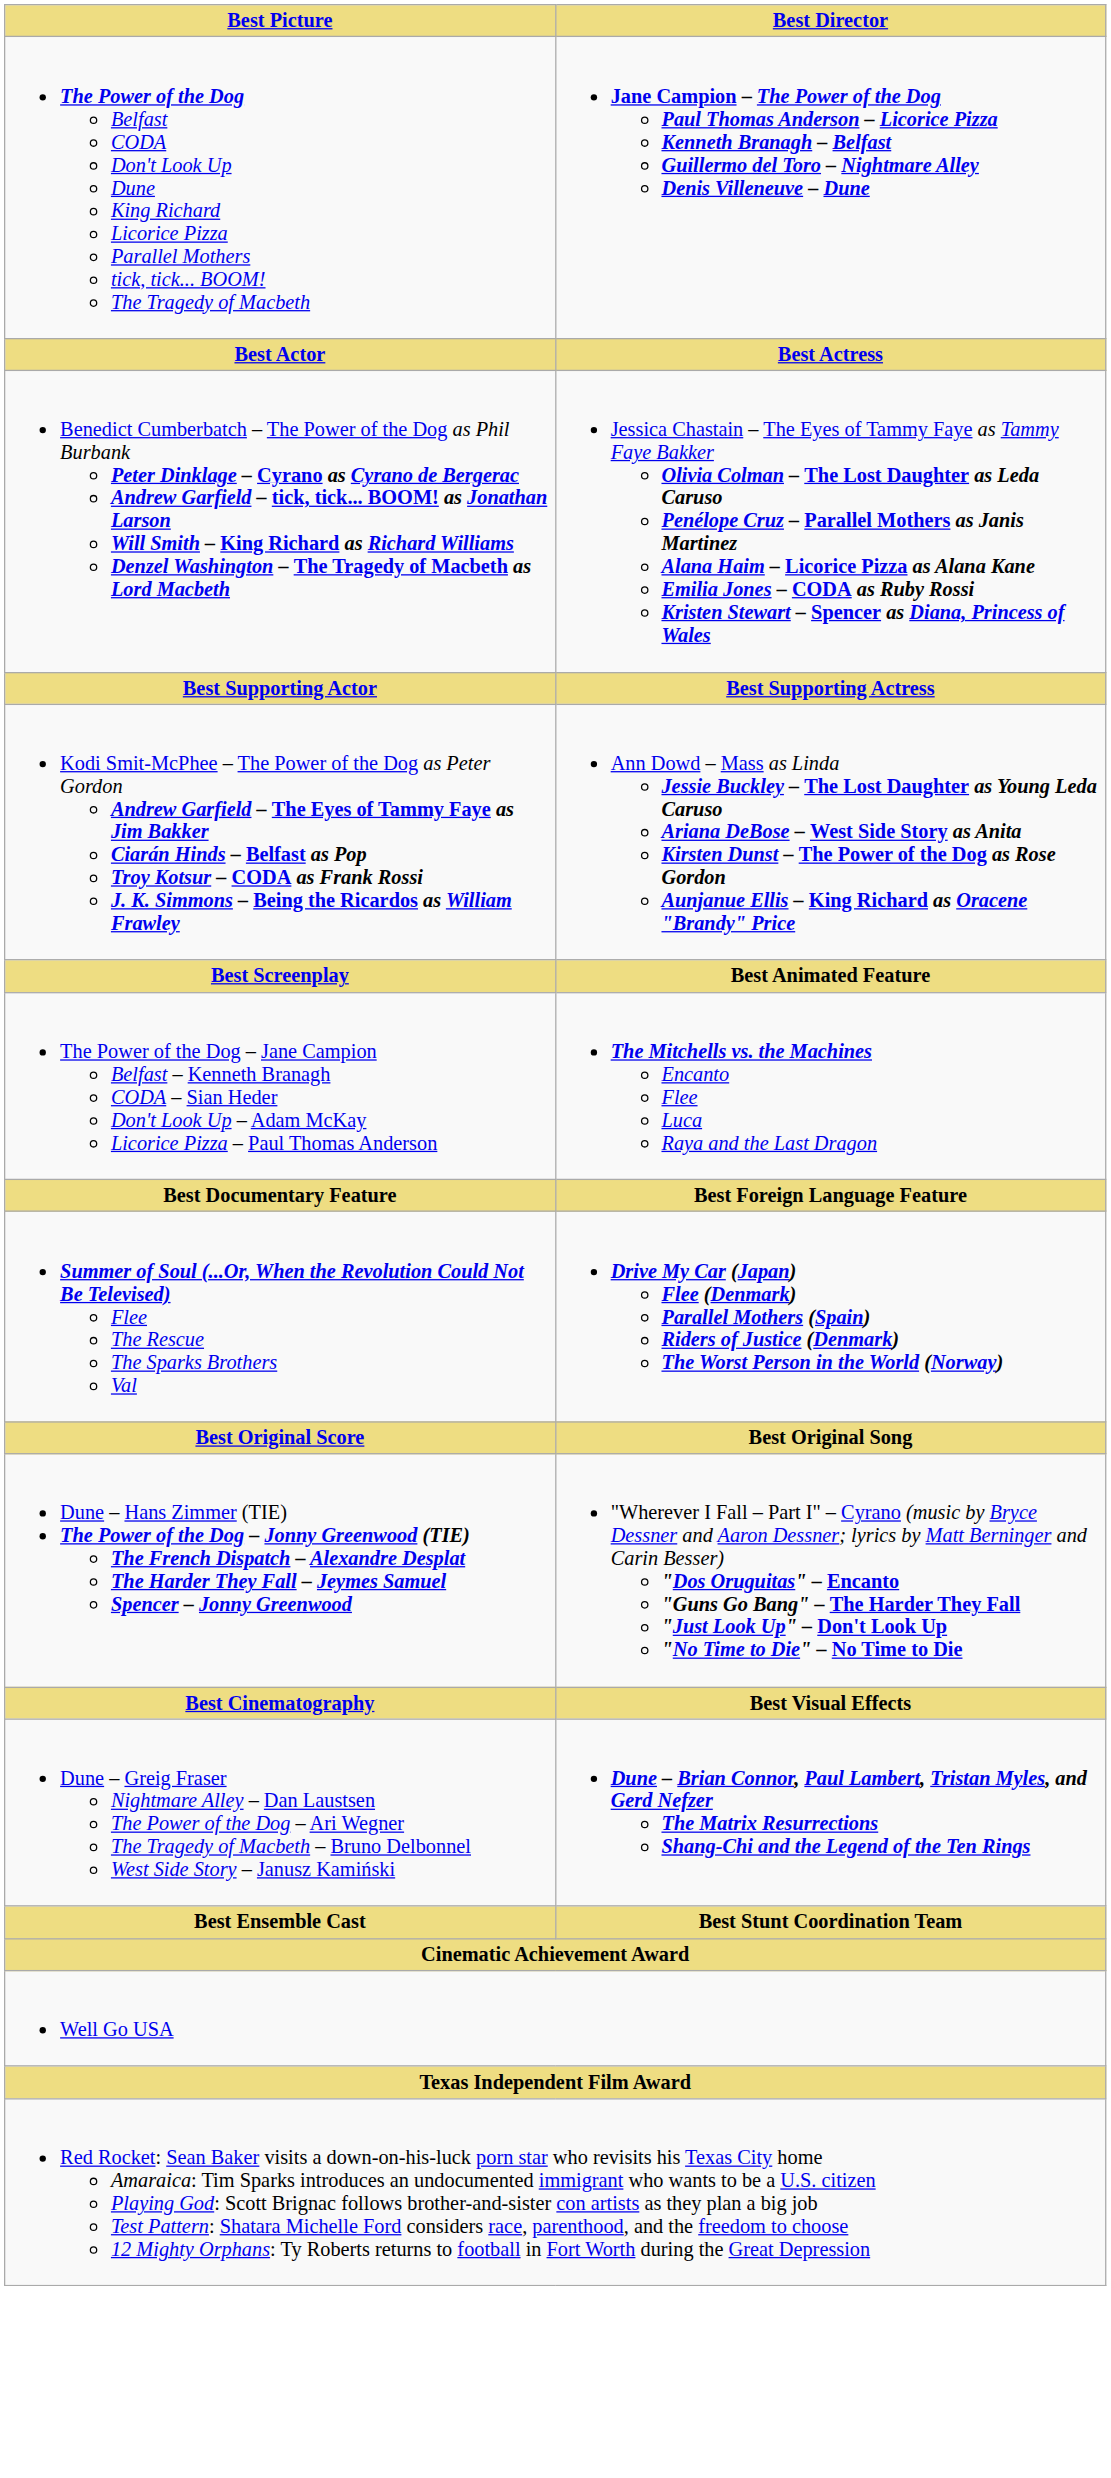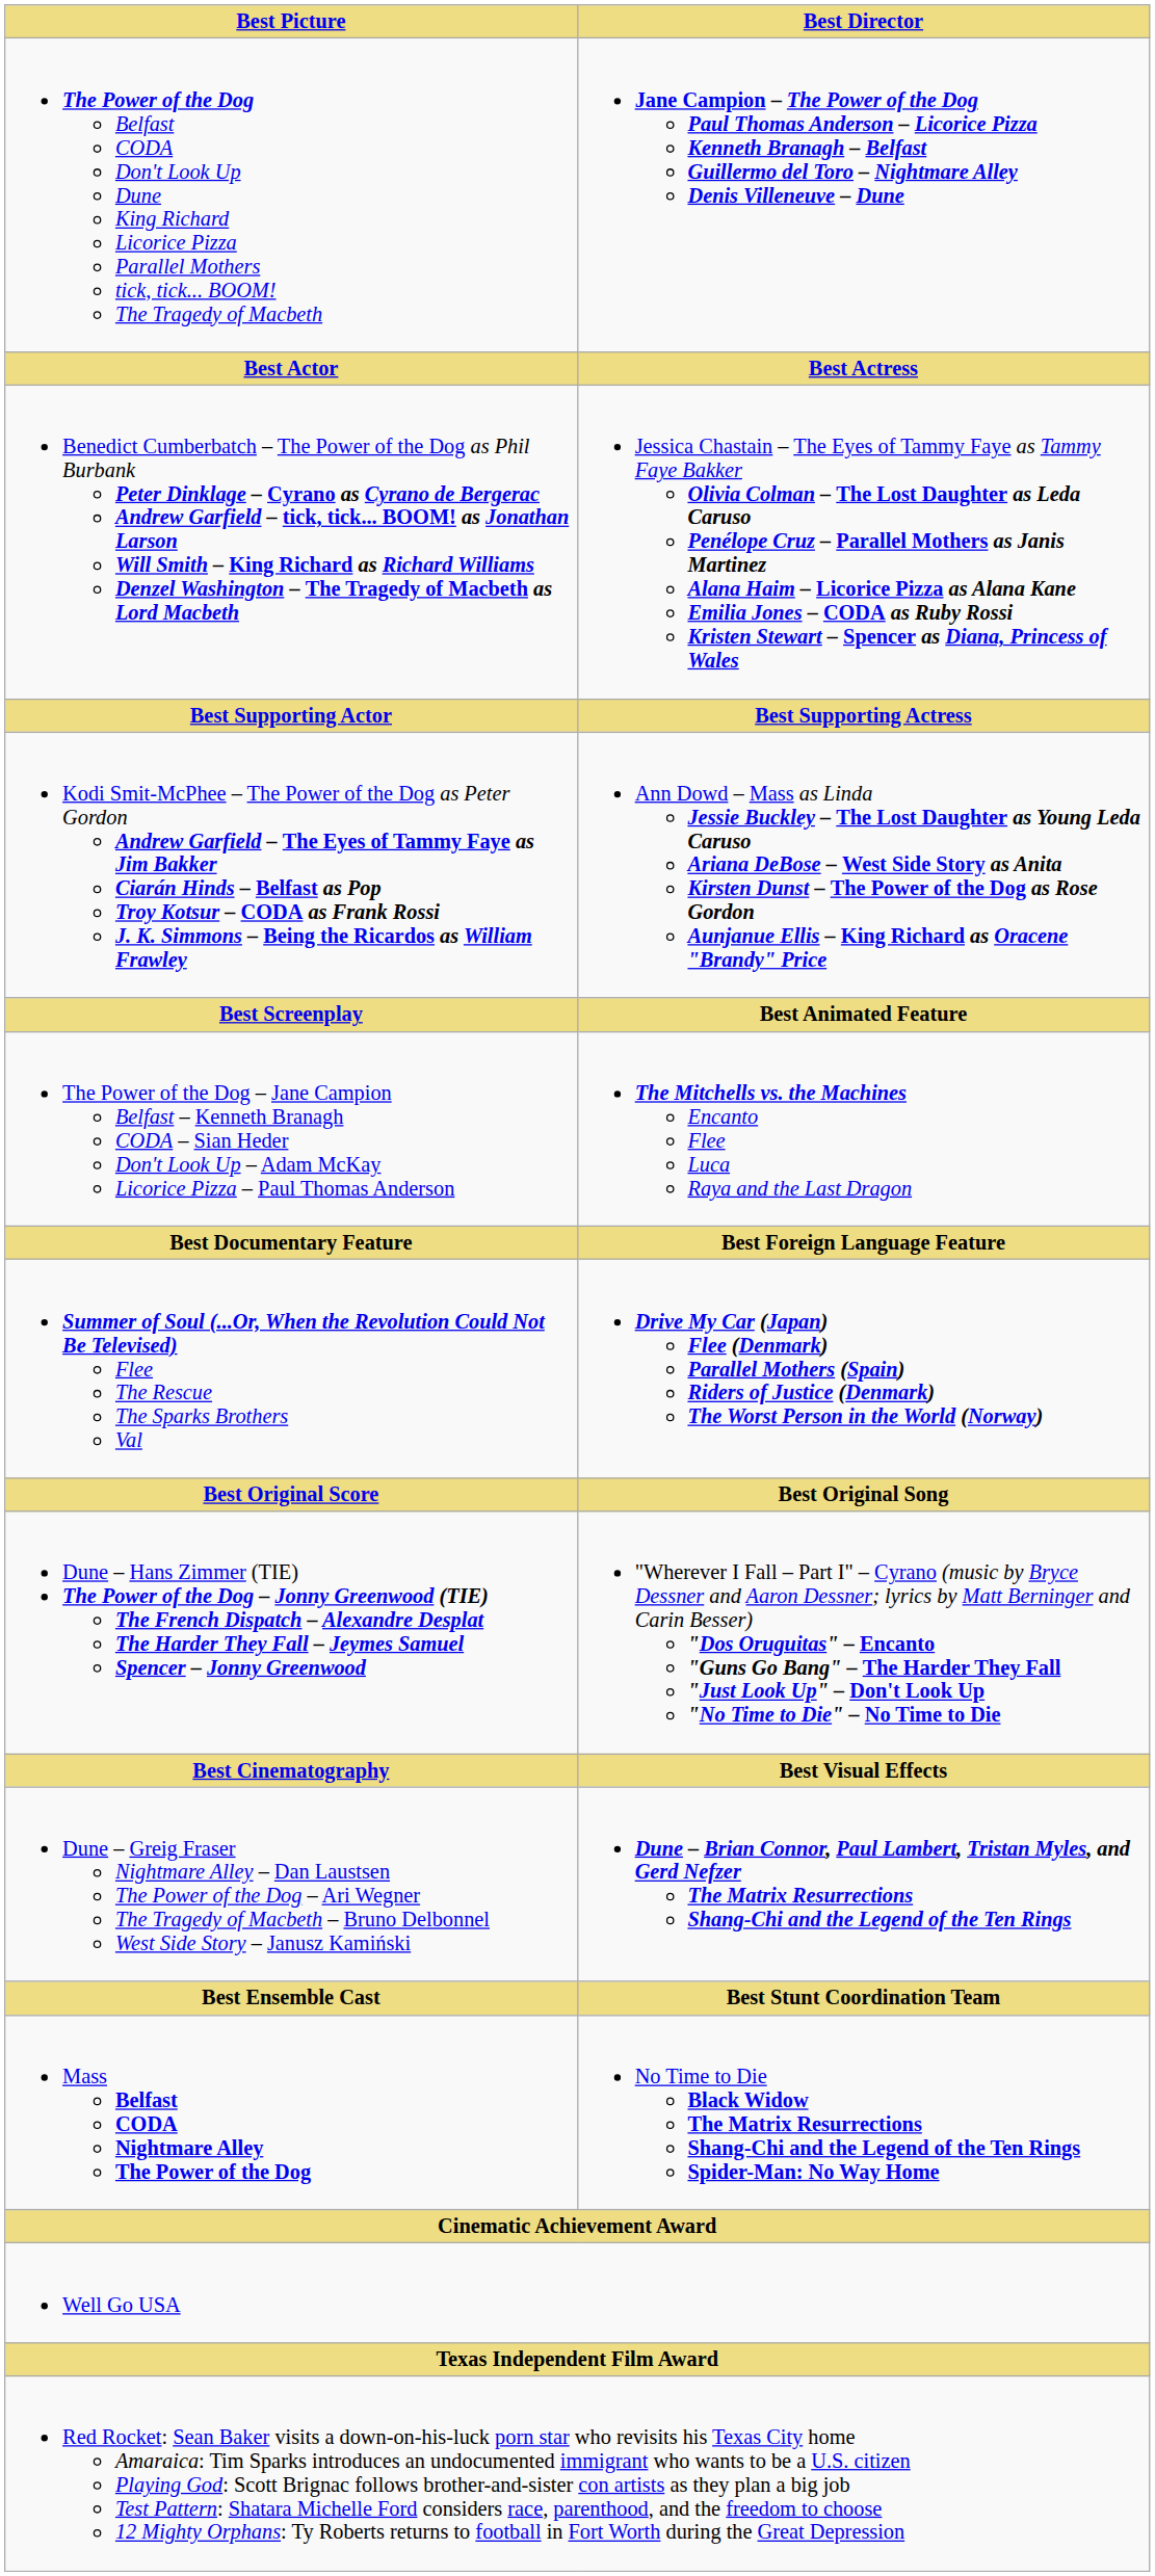 <table class="wikitable">
 <tr>
 <th style="background:#EEDD82; width:50%"><a href='#'>Best Picture</a></th>
 <th style="background:#EEDD82; width:50%"><a href='#'>Best Director</a></th>
 </tr>
 <tr>
 <td valign="top"><br><ul><li><strong><em><a href='#'>The Power of the Dog</a></em></strong><ul><li><em><a href='#'>Belfast</a></em></li><li><em><a href='#'>CODA</a></em></li><li><em><a href='#'>Don't Look Up</a></em></li><li><em><a href='#'>Dune</a></em></li><li><em><a href='#'>King Richard</a></em></li><li><em><a href='#'>Licorice Pizza</a></em></li><li><em><a href='#'>Parallel Mothers</a></em></li><li><em><a href='#'>tick, tick... BOOM!</a></em></li><li><em><a href='#'>The Tragedy of Macbeth</a></em></li></ul></li></ul></td>
 <td valign="top"><br><ul><li><strong><a href='#'>Jane Campion</a> – <em><a href='#'>The Power of the Dog</a><strong><em><ul><li><a href='#'>Paul Thomas Anderson</a> – </em><a href='#'>Licorice Pizza</a><em></li><li><a href='#'>Kenneth Branagh</a> – </em><a href='#'>Belfast</a><em></li><li><a href='#'>Guillermo del Toro</a> – </em><a href='#'>Nightmare Alley</a><em></li><li><a href='#'>Denis Villeneuve</a> – </em><a href='#'>Dune</a><em></li></ul></li></ul></td>
 </tr>
 <tr>
 <th style="background:#EEDD82; width:50%"><a href='#'>Best Actor</a></th>
 <th style="background:#EEDD82; width:50%"><a href='#'>Best Actress</a></th>
 </tr>
 <tr>
 <td valign="top"><br><ul><li></strong><a href='#'>Benedict Cumberbatch</a> – </em><a href='#'>The Power of the Dog</a><em> as Phil Burbank<strong><ul><li><a href='#'>Peter Dinklage</a> – </em><a href='#'>Cyrano</a><em> as <a href='#'>Cyrano de Bergerac</a></li><li><a href='#'>Andrew Garfield</a> – </em><a href='#'>tick, tick... BOOM!</a><em> as <a href='#'>Jonathan Larson</a></li><li><a href='#'>Will Smith</a> – </em><a href='#'>King Richard</a><em> as <a href='#'>Richard Williams</a></li><li><a href='#'>Denzel Washington</a> – </em><a href='#'>The Tragedy of Macbeth</a><em> as <a href='#'>Lord Macbeth</a></li></ul></li></ul></td>
 <td valign="top"><br><ul><li></strong><a href='#'>Jessica Chastain</a> – </em><a href='#'>The Eyes of Tammy Faye</a><em> as <a href='#'>Tammy Faye Bakker</a><strong><ul><li><a href='#'>Olivia Colman</a> – </em><a href='#'>The Lost Daughter</a><em> as Leda Caruso</li><li><a href='#'>Penélope Cruz</a> – </em><a href='#'>Parallel Mothers</a><em> as Janis Martinez</li><li><a href='#'>Alana Haim</a> – </em><a href='#'>Licorice Pizza</a><em> as Alana Kane</li><li><a href='#'>Emilia Jones</a> – </em><a href='#'>CODA</a><em> as Ruby Rossi</li><li><a href='#'>Kristen Stewart</a> – </em><a href='#'>Spencer</a><em> as <a href='#'>Diana, Princess of Wales</a></li></ul></li></ul></td>
 </tr>
 <tr>
 <th style="background:#EEDD82; width:50%"><a href='#'>Best Supporting Actor</a></th>
 <th style="background:#EEDD82; width:50%"><a href='#'>Best Supporting Actress</a></th>
 </tr>
 <tr>
 <td valign="top"><br><ul><li></strong><a href='#'>Kodi Smit-McPhee</a> – </em><a href='#'>The Power of the Dog</a><em> as Peter Gordon<strong><ul><li><a href='#'>Andrew Garfield</a> – </em><a href='#'>The Eyes of Tammy Faye</a><em> as <a href='#'>Jim Bakker</a></li><li><a href='#'>Ciarán Hinds</a> – </em><a href='#'>Belfast</a><em> as Pop</li><li><a href='#'>Troy Kotsur</a> – </em><a href='#'>CODA</a><em> as Frank Rossi</li><li><a href='#'>J. K. Simmons</a> – </em><a href='#'>Being the Ricardos</a><em> as <a href='#'>William Frawley</a></li></ul></li></ul></td>
 <td valign="top"><br><ul><li></strong><a href='#'>Ann Dowd</a> – </em><a href='#'>Mass</a><em> as Linda<strong><ul><li><a href='#'>Jessie Buckley</a> – </em><a href='#'>The Lost Daughter</a><em> as Young Leda Caruso</li><li><a href='#'>Ariana DeBose</a> – </em><a href='#'>West Side Story</a><em> as Anita</li><li><a href='#'>Kirsten Dunst</a> – </em><a href='#'>The Power of the Dog</a><em> as Rose Gordon</li><li><a href='#'>Aunjanue Ellis</a> – </em><a href='#'>King Richard</a><em> as <a href='#'>Oracene "Brandy" Price</a></li></ul></li></ul></td>
 </tr>
 <tr>
 <th style="background:#EEDD82; width:50%"><a href='#'>Best Screenplay</a></th>
 <th style="background:#EEDD82; width:50%">Best Animated Feature</th>
 </tr>
 <tr>
 <td valign="top"><br><ul><li></em></strong><a href='#'>The Power of the Dog</a></em> – <a href='#'>Jane Campion</a></strong><ul><li><em><a href='#'>Belfast</a></em> – <a href='#'>Kenneth Branagh</a></li><li><em><a href='#'>CODA</a></em> – <a href='#'>Sian Heder</a></li><li><em><a href='#'>Don't Look Up</a></em> – <a href='#'>Adam McKay</a></li><li><em><a href='#'>Licorice Pizza</a></em> – <a href='#'>Paul Thomas Anderson</a></li></ul></li></ul></td>
 <td valign="top"><br><ul><li><strong><em><a href='#'>The Mitchells vs. the Machines</a></em></strong><ul><li><em><a href='#'>Encanto</a></em></li><li><em><a href='#'>Flee</a></em></li><li><em><a href='#'>Luca</a></em></li><li><em><a href='#'>Raya and the Last Dragon</a></em></li></ul></li></ul></td>
 </tr>
 <tr>
 <th style="background:#EEDD82; width:50%">Best Documentary Feature</th>
 <th style="background:#EEDD82; width:50%">Best Foreign Language Feature</th>
 </tr>
 <tr>
 <td valign="top"><br><ul><li><strong><em><a href='#'>Summer of Soul (...Or, When the Revolution Could Not Be Televised)</a></em></strong><ul><li><em><a href='#'>Flee</a></em></li><li><em><a href='#'>The Rescue</a></em></li><li><em><a href='#'>The Sparks Brothers</a></em></li><li><em><a href='#'>Val</a></em></li></ul></li></ul></td>
 <td valign="top"><br><ul><li><strong><em><a href='#'>Drive My Car</a><em> (<a href='#'>Japan</a>)<strong><ul><li></em><a href='#'>Flee</a><em> (<a href='#'>Denmark</a>)</li><li></em><a href='#'>Parallel Mothers</a><em> (<a href='#'>Spain</a>)</li><li></em><a href='#'>Riders of Justice</a><em> (<a href='#'>Denmark</a>)</li><li></em><a href='#'>The Worst Person in the World</a><em> (<a href='#'>Norway</a>)</li></ul></li></ul></td>
 </tr>
 <tr>
 <th style="background:#EEDD82; width:50%"><a href='#'>Best Original Score</a></th>
 <th style="background:#EEDD82; width:50%">Best Original Song</th>
 </tr>
 <tr>
 <td valign="top"><br><ul><li></em></strong><a href='#'>Dune</a></em> – <a href='#'>Hans Zimmer</a> (TIE)</strong></li><li><strong><em><a href='#'>The Power of the Dog</a><em> – <a href='#'>Jonny Greenwood</a> (TIE)<strong><ul><li></em><a href='#'>The French Dispatch</a><em> – <a href='#'>Alexandre Desplat</a></li><li></em><a href='#'>The Harder They Fall</a><em> – <a href='#'>Jeymes Samuel</a></li><li></em><a href='#'>Spencer</a><em> – <a href='#'>Jonny Greenwood</a></li></ul></li></ul></td>
 <td valign="top"><br><ul><li></strong>"Wherever I Fall – Part I" – </em><a href='#'>Cyrano</a><em> (music by <a href='#'>Bryce Dessner</a> and <a href='#'>Aaron Dessner</a>; lyrics by <a href='#'>Matt Berninger</a> and Carin Besser)<strong><ul><li>"<a href='#'>Dos Oruguitas</a>" – </em><a href='#'>Encanto</a><em></li><li>"Guns Go Bang" – </em><a href='#'>The Harder They Fall</a><em></li><li>"<a href='#'>Just Look Up</a>" – </em><a href='#'>Don't Look Up</a><em></li><li>"<a href='#'>No Time to Die</a>" – </em><a href='#'>No Time to Die</a><em></li></ul></li></ul></td>
 </tr>
 <tr>
 <th style="background:#EEDD82; width:50%"><a href='#'>Best Cinematography</a></th>
 <th style="background:#EEDD82; width:50%">Best Visual Effects</th>
 </tr>
 <tr>
 <td valign="top"><br><ul><li></em></strong><a href='#'>Dune</a></em> – <a href='#'>Greig Fraser</a></strong><ul><li><em><a href='#'>Nightmare Alley</a></em> – <a href='#'>Dan Laustsen</a></li><li><em><a href='#'>The Power of the Dog</a></em> – <a href='#'>Ari Wegner</a></li><li><em><a href='#'>The Tragedy of Macbeth</a></em> – <a href='#'>Bruno Delbonnel</a></li><li><em><a href='#'>West Side Story</a></em> – <a href='#'>Janusz Kamiński</a></li></ul></li></ul></td>
 <td valign="top"><br><ul><li><strong><em><a href='#'>Dune</a><em> – <a href='#'>Brian Connor</a>, <a href='#'>Paul Lambert</a>, <a href='#'>Tristan Myles</a>, and <a href='#'>Gerd Nefzer</a><strong><ul><li></em><a href='#'>The Matrix Resurrections</a><em></li><li></em><a href='#'>Shang-Chi and the Legend of the Ten Rings</a><em></li></ul></li></ul></td>
 </tr>
 <tr>
 <th style="background:#EEDD82; width:50%">Best Ensemble Cast</th>
 <th style="background:#EEDD82; width:50%">Best Stunt Coordination Team</th>
 </tr>
 <tr>
+<td valign="top"><br><ul><li></em></strong><a href='#'>Mass</a><strong><em><ul><li></em><a href='#'>Belfast</a><em></li><li></em><a href='#'>CODA</a><em></li><li></em><a href='#'>Nightmare Alley</a><em></li><li></em><a href='#'>The Power of the Dog</a><em></li></ul></li></ul></td>
+<td valign="top"><br><ul><li></em></strong><a href='#'>No Time to Die</a><strong><em><ul><li></em><a href='#'>Black Widow</a><em></li><li></em><a href='#'>The Matrix Resurrections</a><em></li><li></em><a href='#'>Shang-Chi and the Legend of the Ten Rings</a><em></li><li></em><a href='#'>Spider-Man: No Way Home</a><em></li></ul></li></ul></td>
+</tr>
+<tr>
 <th style="background:#EEDD82; width:50%" colspan="2">Cinematic Achievement Award</th>
 </tr>
 <tr>
 <td style="vertical-align:top;" colspan="2"><br><ul><li></strong><a href='#'>Well Go USA</a><strong></li></ul></td>
 </tr>
 <tr>
 <th style="background:#EEDD82; width:50%" colspan="2">Texas Independent Film Award</th>
 </tr>
 <tr>
 <td style="vertical-align:top;" colspan="2"><br><ul><li></em></strong><a href='#'>Red Rocket</a></em>: <a href='#'>Sean Baker</a> visits a down-on-his-luck <a href='#'>porn star</a> who revisits his <a href='#'>Texas City</a> home</strong><ul><li><em>Amaraica</em>: Tim Sparks introduces an undocumented <a href='#'>immigrant</a> who wants to be a <a href='#'>U.S. citizen</a></li><li><em><a href='#'>Playing God</a></em>: Scott Brignac follows brother-and-sister <a href='#'>con artists</a> as they plan a big job</li><li><em><a href='#'>Test Pattern</a></em>: <a href='#'>Shatara Michelle Ford</a> considers <a href='#'>race</a>, <a href='#'>parenthood</a>, and the <a href='#'>freedom to choose</a></li><li><em><a href='#'>12 Mighty Orphans</a></em>: Ty Roberts returns to <a href='#'>football</a> in <a href='#'>Fort Worth</a> during the <a href='#'>Great Depression</a></li></ul></li></ul></td>
 </tr>
 </table>
